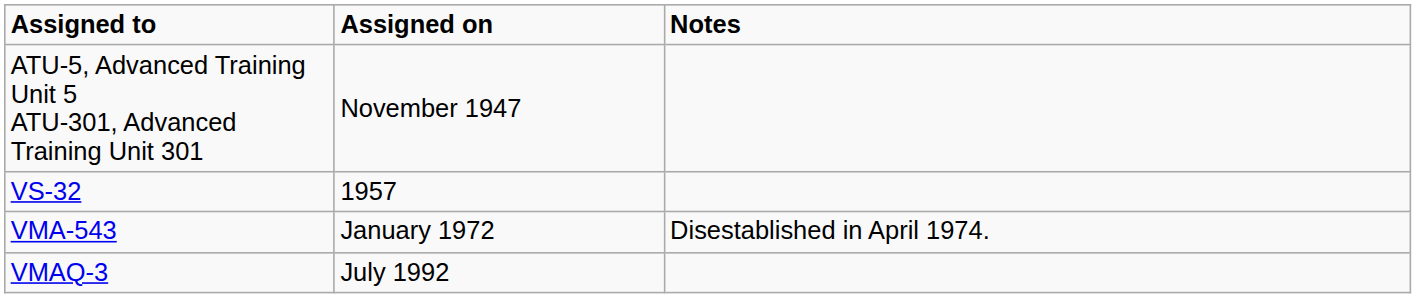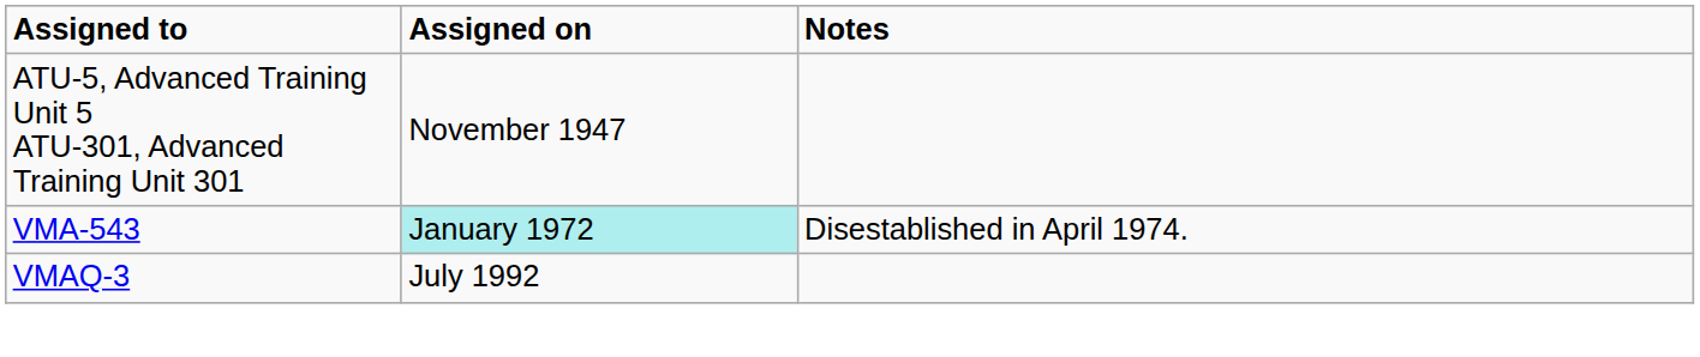 <table class="wikitable" style="width: 70%;">
 <tr>
 <td style="width: 200px;"><strong>Assigned to</strong></td>
 <td style="width: 200px;"><strong>Assigned on</strong></td>
 <td><strong>Notes</strong></td>
 </tr>
 <tr>
 <td>ATU-5, Advanced Training Unit 5<br>ATU-301, Advanced Training Unit 301</td>
 <td>November 1947</td>
 <td></td>
 </tr>
 <tr>
-<td><a href='#'>VS-32</a></td>
-<td>1957</td>
-<td></td>
-</tr>
-<tr>
 <td><a href='#'>VMA-543</a></td>
-<td>January 1972</td>
+<td style="background: paleturquoise;">January 1972</td>
 <td>Disestablished in April 1974.</td>
 </tr>
 <tr>
 <td><a href='#'>VMAQ-3</a></td>
 <td>July 1992</td>
 <td></td>
 </tr>
 </table>
